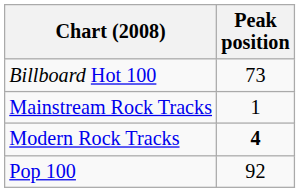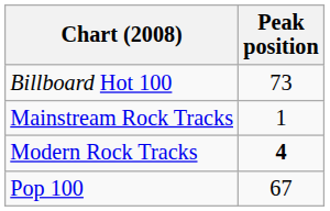 <table class="wikitable">
 <tr>
 <th>Chart (2008)</th>
 <th>Peak<br>position</th>
 </tr>
 <tr>
 <td><em>Billboard</em> <a href='#'>Hot 100</a></td>
 <td align="center">73</td>
 </tr>
 <tr>
 <td><a href='#'>Mainstream Rock Tracks</a></td>
 <td align="center">1</td>
 </tr>
 <tr>
 <td><a href='#'>Modern Rock Tracks</a></td>
 <td align="center"><strong>4</strong></td>
 </tr>
 <tr>
 <td><a href='#'>Pop 100</a></td>
-<td align="center">92</td>
+<td align="center">67</td>
 </tr>
 </table>
